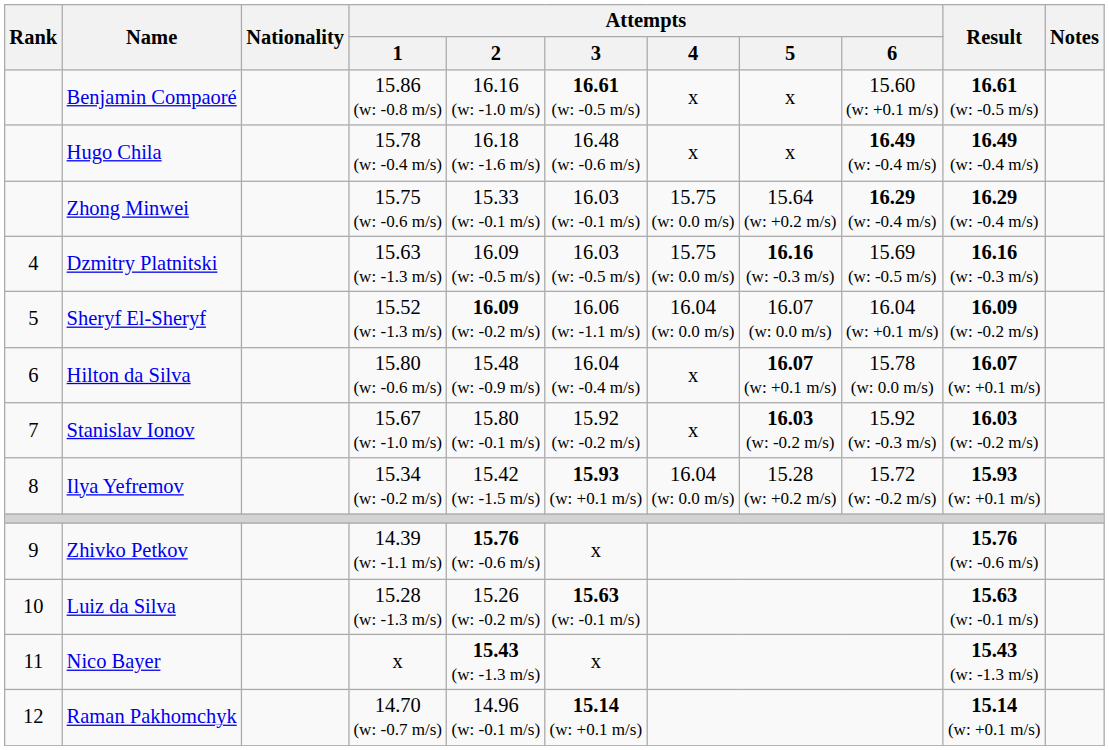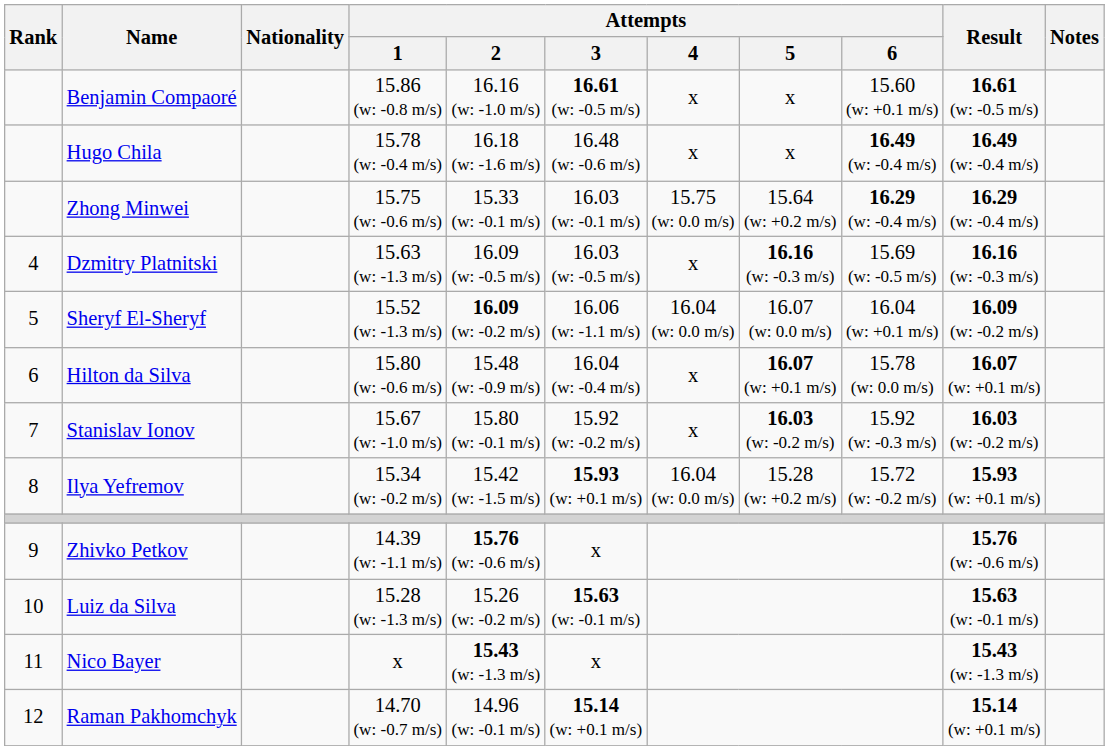 <table class="wikitable sortable" style="text-align:center">
 <tr>
 <th rowspan=2>Rank</th>
 <th rowspan=2>Name</th>
 <th rowspan=2>Nationality</th>
 <th colspan=6>Attempts</th>
 <th rowspan=2>Result</th>
 <th rowspan=2>Notes</th>
 </tr>
 <tr>
 <th>1</th>
 <th>2</th>
 <th>3</th>
 <th>4</th>
 <th>5</th>
 <th>6</th>
 </tr>
 <tr>
 <td></td>
 <td align=left><a href='#'>Benjamin Compaoré</a></td>
 <td align=left></td>
 <td>15.86<br><small>(w: -0.8 m/s)</small></td>
 <td>16.16<br><small>(w: -1.0 m/s)</small></td>
 <td><strong>16.61</strong><br><small>(w: -0.5 m/s)</small></td>
 <td>x</td>
 <td>x</td>
 <td>15.60<br><small>(w: +0.1 m/s)</small></td>
 <td><strong>16.61</strong> <br><small>(w: -0.5 m/s)</small></td>
 <td></td>
 </tr>
 <tr>
 <td></td>
 <td align=left><a href='#'>Hugo Chila</a></td>
 <td align=left></td>
 <td>15.78<br><small>(w: -0.4 m/s)</small></td>
 <td>16.18<br><small>(w: -1.6 m/s)</small></td>
 <td>16.48<br><small>(w: -0.6 m/s)</small></td>
 <td>x</td>
 <td>x</td>
 <td><strong>16.49</strong><br><small>(w: -0.4 m/s)</small></td>
 <td><strong>16.49</strong> <br><small>(w: -0.4 m/s)</small></td>
 <td></td>
 </tr>
 <tr>
 <td></td>
 <td align=left><a href='#'>Zhong Minwei</a></td>
 <td align=left></td>
 <td>15.75<br><small>(w: -0.6 m/s)</small></td>
 <td>15.33<br><small>(w: -0.1 m/s)</small></td>
 <td>16.03<br><small>(w: -0.1 m/s)</small></td>
 <td>15.75<br><small>(w: 0.0 m/s)</small></td>
 <td>15.64<br><small>(w: +0.2 m/s)</small></td>
 <td><strong>16.29</strong><br><small>(w: -0.4 m/s)</small></td>
 <td><strong>16.29</strong> <br><small>(w: -0.4 m/s)</small></td>
 <td></td>
 </tr>
 <tr>
 <td>4</td>
 <td align=left><a href='#'>Dzmitry Platnitski</a></td>
 <td align=left></td>
 <td>15.63<br><small>(w: -1.3 m/s)</small></td>
 <td>16.09<br><small>(w: -0.5 m/s)</small></td>
 <td>16.03<br><small>(w: -0.5 m/s)</small></td>
-<td>15.75<br><small>(w: 0.0 m/s)</small></td>
+<td>x</td>
 <td><strong>16.16</strong><br><small>(w: -0.3 m/s)</small></td>
 <td>15.69<br><small>(w: -0.5 m/s)</small></td>
 <td><strong>16.16</strong> <br><small>(w: -0.3 m/s)</small></td>
 <td></td>
 </tr>
 <tr>
 <td>5</td>
 <td align=left><a href='#'>Sheryf El-Sheryf</a></td>
 <td align=left></td>
 <td>15.52<br><small>(w: -1.3 m/s)</small></td>
 <td><strong>16.09</strong><br><small>(w: -0.2 m/s)</small></td>
 <td>16.06<br><small>(w: -1.1 m/s)</small></td>
 <td>16.04<br><small>(w: 0.0 m/s)</small></td>
 <td>16.07<br><small>(w: 0.0 m/s)</small></td>
 <td>16.04<br><small>(w: +0.1 m/s)</small></td>
 <td><strong>16.09</strong> <br><small>(w: -0.2 m/s)</small></td>
 <td></td>
 </tr>
 <tr>
 <td>6</td>
 <td align=left><a href='#'>Hilton da Silva</a></td>
 <td align=left></td>
 <td>15.80<br><small>(w: -0.6 m/s)</small></td>
 <td>15.48<br><small>(w: -0.9 m/s)</small></td>
 <td>16.04<br><small>(w: -0.4 m/s)</small></td>
 <td>x</td>
 <td><strong>16.07</strong><br><small>(w: +0.1 m/s)</small></td>
 <td>15.78<br><small>(w: 0.0 m/s)</small></td>
 <td><strong>16.07</strong> <br><small>(w: +0.1 m/s)</small></td>
 <td></td>
 </tr>
 <tr>
 <td>7</td>
 <td align=left><a href='#'>Stanislav Ionov</a></td>
 <td align=left></td>
 <td>15.67<br><small>(w: -1.0 m/s)</small></td>
 <td>15.80<br><small>(w: -0.1 m/s)</small></td>
 <td>15.92<br><small>(w: -0.2 m/s)</small></td>
 <td>x</td>
 <td><strong>16.03</strong><br><small>(w: -0.2 m/s)</small></td>
 <td>15.92<br><small>(w: -0.3 m/s)</small></td>
 <td><strong>16.03</strong> <br><small>(w: -0.2 m/s)</small></td>
 <td></td>
 </tr>
 <tr>
 <td>8</td>
 <td align=left><a href='#'>Ilya Yefremov</a></td>
 <td align=left></td>
 <td>15.34<br><small>(w: -0.2 m/s)</small></td>
 <td>15.42<br><small>(w: -1.5 m/s)</small></td>
 <td><strong>15.93</strong><br><small>(w: +0.1 m/s)</small></td>
 <td>16.04<br><small>(w: 0.0 m/s)</small></td>
 <td>15.28<br><small>(w: +0.2 m/s)</small></td>
 <td>15.72<br><small>(w: -0.2 m/s)</small></td>
 <td><strong>15.93</strong> <br><small>(w: +0.1 m/s)</small></td>
 <td></td>
 </tr>
 <tr>
 <td colspan=11 bgcolor=lightgray></td>
 </tr>
 <tr>
 <td>9</td>
 <td align=left><a href='#'>Zhivko Petkov</a></td>
 <td align=left></td>
 <td>14.39<br><small>(w: -1.1 m/s)</small></td>
 <td><strong>15.76</strong><br><small>(w: -0.6 m/s)</small></td>
 <td>x</td>
 <td colspan=3></td>
 <td><strong>15.76</strong> <br><small>(w: -0.6 m/s)</small></td>
 <td></td>
 </tr>
 <tr>
 <td>10</td>
 <td align=left><a href='#'>Luiz da Silva</a></td>
 <td align=left></td>
 <td>15.28<br><small>(w: -1.3 m/s)</small></td>
 <td>15.26<br><small>(w: -0.2 m/s)</small></td>
 <td><strong>15.63</strong><br><small>(w: -0.1 m/s)</small></td>
 <td colspan=3></td>
 <td><strong>15.63</strong> <br><small>(w: -0.1 m/s)</small></td>
 <td></td>
 </tr>
 <tr>
 <td>11</td>
 <td align=left><a href='#'>Nico Bayer</a></td>
 <td align=left></td>
 <td>x</td>
 <td><strong>15.43</strong><br><small>(w: -1.3 m/s)</small></td>
 <td>x</td>
 <td colspan=3></td>
 <td><strong>15.43</strong> <br><small>(w: -1.3 m/s)</small></td>
 <td></td>
 </tr>
 <tr>
 <td>12</td>
 <td align=left><a href='#'>Raman Pakhomchyk</a></td>
 <td align=left></td>
 <td>14.70<br><small>(w: -0.7 m/s)</small></td>
 <td>14.96<br><small>(w: -0.1 m/s)</small></td>
 <td><strong>15.14</strong><br><small>(w: +0.1 m/s)</small></td>
 <td colspan=3></td>
 <td><strong>15.14</strong> <br><small>(w: +0.1 m/s)</small></td>
 <td></td>
 </tr>
 </table>
